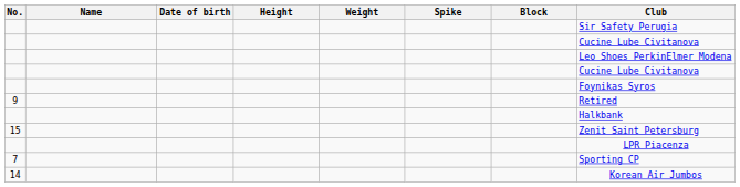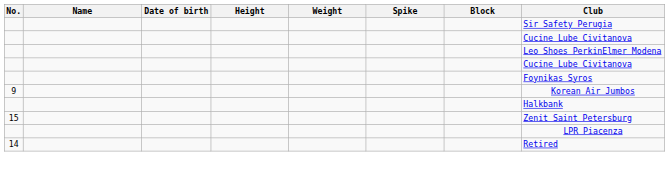 <table class="wikitable sortable" style="font-size:100%; text-align:center;">
 <tr>
 <th>No.</th>
 <th style="width:14em">Name</th>
 <th style="width:8em">Date of birth</th>
 <th style="width:9em">Height</th>
 <th style="width:9em">Weight</th>
 <th style="width:9em">Spike</th>
 <th style="width:9em">Block</th>
 <th style="width:17em">Club</th>
 </tr>
 <tr>
 <td></td>
 <td align=left></td>
 <td align=right></td>
 <td></td>
 <td></td>
 <td></td>
 <td></td>
 <td align=left> <a href='#'>Sir Safety Perugia</a></td>
 </tr>
 <tr>
 <td></td>
 <td align=left></td>
 <td align=right></td>
 <td></td>
 <td></td>
 <td></td>
 <td></td>
 <td align=left> <a href='#'>Cucine Lube Civitanova</a></td>
 </tr>
 <tr>
 <td></td>
 <td align=left></td>
 <td align=right></td>
 <td></td>
 <td></td>
 <td></td>
 <td></td>
 <td align=left> <a href='#'>Leo Shoes PerkinElmer Modena</a></td>
 </tr>
 <tr>
 <td></td>
 <td align=left></td>
 <td align=right></td>
 <td></td>
 <td></td>
 <td></td>
 <td></td>
 <td align=left> <a href='#'>Cucine Lube Civitanova</a></td>
 </tr>
 <tr>
 <td></td>
 <td align=left></td>
 <td align=right></td>
 <td></td>
 <td></td>
 <td></td>
 <td></td>
 <td align=left> <a href='#'>Foynikas Syros</a></td>
 </tr>
 <tr>
 <td>9</td>
 <td align=left></td>
 <td align=right></td>
 <td></td>
 <td></td>
 <td></td>
 <td></td>
-<td align=left><a href='#'>Retired</a></td>
+<td> <a href='#'>Korean Air Jumbos</a></td>
 </tr>
 <tr>
 <td></td>
 <td align=left></td>
 <td align=right></td>
 <td></td>
 <td></td>
 <td></td>
 <td></td>
 <td align=left> <a href='#'>Halkbank</a></td>
 </tr>
 <tr>
 <td>15</td>
 <td align=left></td>
 <td align=right></td>
 <td></td>
 <td></td>
 <td></td>
 <td></td>
 <td align=left> <a href='#'>Zenit Saint Petersburg</a></td>
 </tr>
 <tr>
 <td></td>
 <td align=left></td>
 <td align=right></td>
 <td></td>
 <td></td>
 <td></td>
 <td></td>
 <td> <a href='#'>LPR Piacenza</a></td>
 </tr>
 <tr>
-<td>7</td>
-<td align=left></td>
-<td align=right></td>
-<td></td>
-<td></td>
-<td></td>
-<td></td>
-<td align=left> <a href='#'>Sporting CP</a></td>
-</tr>
-<tr>
 <td>14</td>
 <td align=left></td>
 <td align=right></td>
 <td></td>
 <td></td>
 <td></td>
 <td></td>
-<td> <a href='#'>Korean Air Jumbos</a></td>
+<td align=left><a href='#'>Retired</a></td>
 </tr>
 </table>
